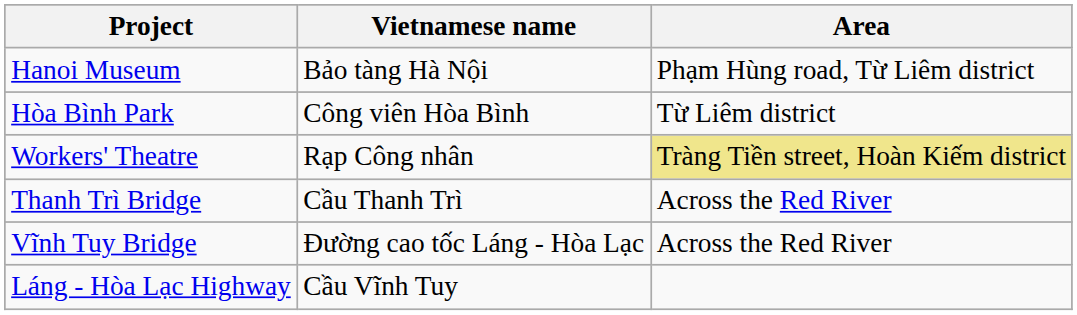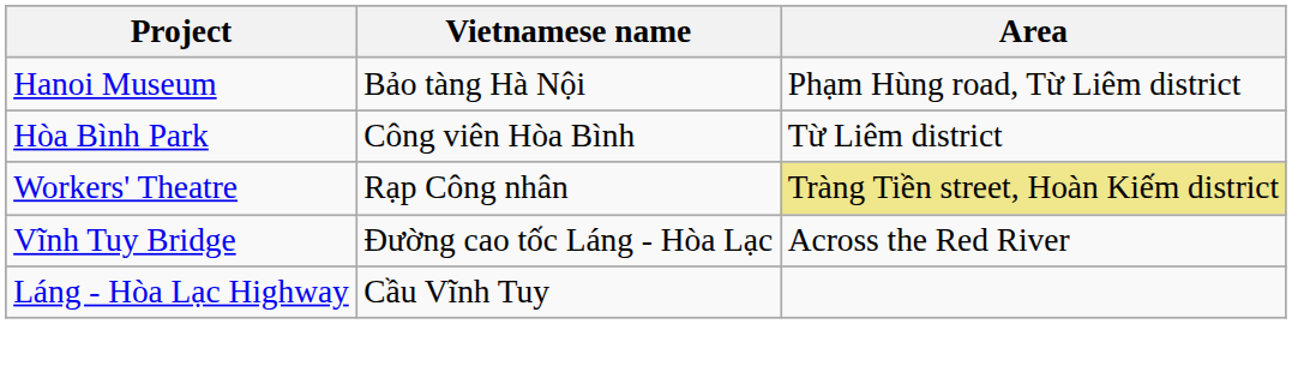 <table class="wikitable">
 <tr>
 <th>Project</th>
 <th>Vietnamese name</th>
 <th>Area</th>
 </tr>
 <tr>
 <td><a href='#'>Hanoi Museum</a></td>
 <td>Bảo tàng Hà Nội</td>
 <td>Phạm Hùng road, Từ Liêm district</td>
 </tr>
 <tr>
 <td><a href='#'>Hòa Bình Park</a></td>
 <td>Công viên Hòa Bình</td>
 <td>Từ Liêm district</td>
 </tr>
 <tr>
 <td><a href='#'>Workers' Theatre</a></td>
 <td>Rạp Công nhân</td>
 <td style="background: khaki;">Tràng Tiền street, Hoàn Kiếm district</td>
 </tr>
 <tr>
-<td><a href='#'>Thanh Trì Bridge</a></td>
-<td>Cầu Thanh Trì</td>
-<td>Across the <a href='#'>Red River</a></td>
-</tr>
-<tr>
 <td><a href='#'>Vĩnh Tuy Bridge</a></td>
 <td>Đường cao tốc Láng - Hòa Lạc</td>
 <td>Across the Red River</td>
 </tr>
 <tr>
 <td><a href='#'>Láng - Hòa Lạc Highway</a></td>
 <td>Cầu Vĩnh Tuy</td>
 <td></td>
 </tr>
 </table>
